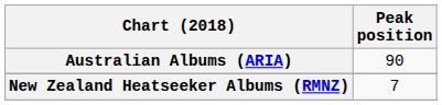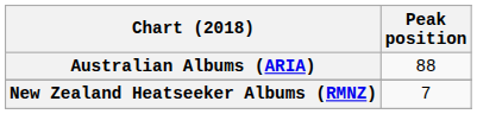 <table class="wikitable sortable plainrowheaders" style="text-align:center">
 <tr>
 <th scope="col">Chart (2018)</th>
 <th scope="col">Peak<br> position</th>
 </tr>
 <tr>
 <th scope="row">Australian Albums (<a href='#'>ARIA</a>)</th>
-<td>90</td>
+<td>88</td>
 </tr>
 <tr>
 </tr>
 <tr>
 <th scope="row">New Zealand Heatseeker Albums (<a href='#'>RMNZ</a>)</th>
 <td>7</td>
 </tr>
 <tr>
 </tr>
 <tr>
 </tr>
 <tr>
 </tr>
 <tr>
 </tr>
 <tr>
 </tr>
 <tr>
 </tr>
 </table>
